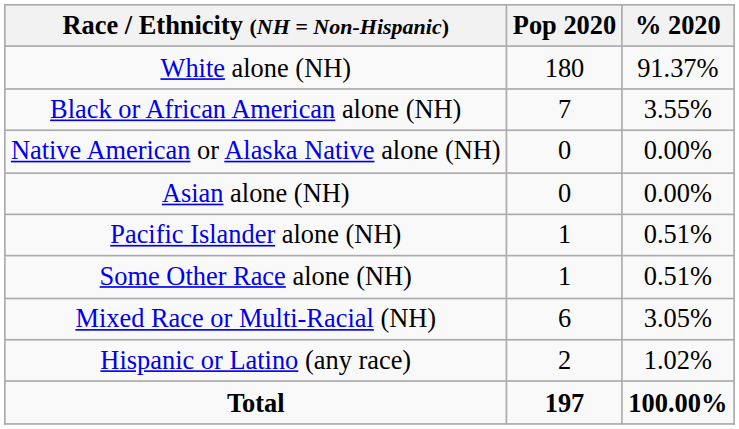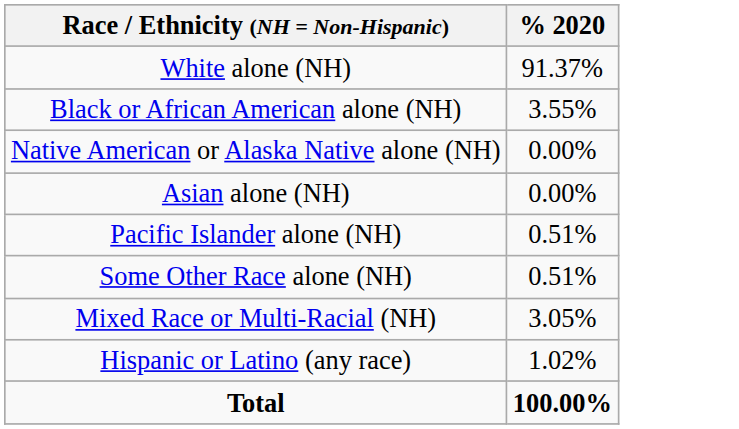 <table class="wikitable" style="text-align:center;">
 <tr>
 <th>Race / Ethnicity <small>(<em>NH = Non-Hispanic</em>)</small></th>
-<th>Pop 2020</th>
 <th>% 2020</th>
 </tr>
 <tr>
 <td><a href='#'>White</a> alone (NH)</td>
-<td>180</td>
 <td>91.37%</td>
 </tr>
 <tr>
 <td><a href='#'>Black or African American</a> alone (NH)</td>
-<td>7</td>
 <td>3.55%</td>
 </tr>
 <tr>
 <td><a href='#'>Native American</a> or <a href='#'>Alaska Native</a> alone (NH)</td>
-<td>0</td>
 <td>0.00%</td>
 </tr>
 <tr>
 <td><a href='#'>Asian</a> alone (NH)</td>
-<td>0</td>
 <td>0.00%</td>
 </tr>
 <tr>
 <td><a href='#'>Pacific Islander</a> alone (NH)</td>
-<td>1</td>
 <td>0.51%</td>
 </tr>
 <tr>
 <td><a href='#'>Some Other Race</a> alone (NH)</td>
-<td>1</td>
 <td>0.51%</td>
 </tr>
 <tr>
 <td><a href='#'>Mixed Race or Multi-Racial</a> (NH)</td>
-<td>6</td>
 <td>3.05%</td>
 </tr>
 <tr>
 <td><a href='#'>Hispanic or Latino</a> (any race)</td>
-<td>2</td>
 <td>1.02%</td>
 </tr>
 <tr>
 <td><strong>Total</strong></td>
-<td><strong>197</strong></td>
 <td><strong>100.00%</strong></td>
 </tr>
 </table>
